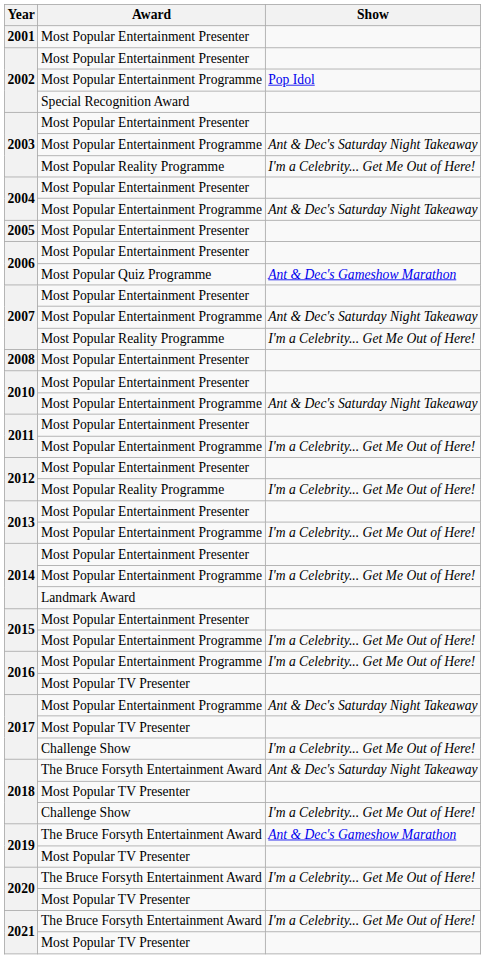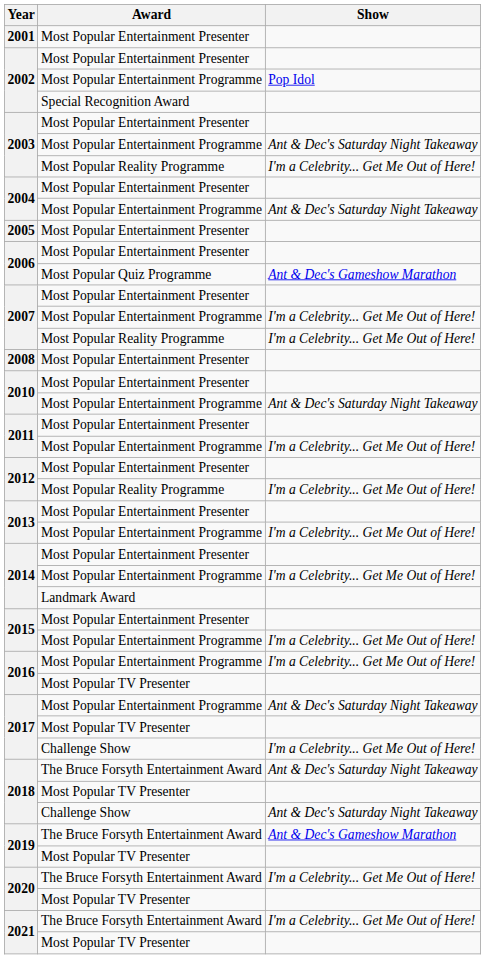 <table class="wikitable">
 <tr>
 <th>Year</th>
 <th>Award</th>
 <th>Show</th>
 </tr>
 <tr>
 <th scope=row>2001</th>
 <td>Most Popular Entertainment Presenter</td>
 <td></td>
 </tr>
 <tr>
 <th scope=row rowspan=3>2002</th>
 <td>Most Popular Entertainment Presenter</td>
 <td></td>
 </tr>
 <tr>
 <td>Most Popular Entertainment Programme</td>
 <td><a href='#'>Pop Idol</a></td>
 </tr>
 <tr>
 <td>Special Recognition Award</td>
 <td></td>
 </tr>
 <tr>
 <th scope=row rowspan=3>2003</th>
 <td>Most Popular Entertainment Presenter</td>
 <td></td>
 </tr>
 <tr>
 <td>Most Popular Entertainment Programme</td>
 <td><em>Ant & Dec's Saturday Night Takeaway</em></td>
 </tr>
 <tr>
 <td>Most Popular Reality Programme</td>
 <td><em>I'm a Celebrity... Get Me Out of Here!</em></td>
 </tr>
 <tr>
 <th scope=row rowspan=2>2004</th>
 <td>Most Popular Entertainment Presenter</td>
 <td></td>
 </tr>
 <tr>
 <td>Most Popular Entertainment Programme</td>
 <td><em>Ant & Dec's Saturday Night Takeaway</em></td>
 </tr>
 <tr>
 <th scope=row>2005</th>
 <td>Most Popular Entertainment Presenter</td>
 <td></td>
 </tr>
 <tr>
 <th scope=row rowspan=2>2006</th>
 <td>Most Popular Entertainment Presenter</td>
 <td></td>
 </tr>
 <tr>
 <td>Most Popular Quiz Programme</td>
 <td><em><a href='#'>Ant & Dec's Gameshow Marathon</a></em></td>
 </tr>
 <tr>
 <th scope=row rowspan=3>2007</th>
 <td>Most Popular Entertainment Presenter</td>
 <td></td>
 </tr>
 <tr>
 <td>Most Popular Entertainment Programme</td>
-<td><em>Ant & Dec's Saturday Night Takeaway</em></td>
+<td><em>I'm a Celebrity... Get Me Out of Here!</em></td>
 </tr>
 <tr>
 <td>Most Popular Reality Programme</td>
 <td><em>I'm a Celebrity... Get Me Out of Here!</em></td>
 </tr>
 <tr>
 <th scope=row>2008</th>
 <td>Most Popular Entertainment Presenter</td>
 <td></td>
 </tr>
 <tr>
 <th scope=row rowspan=2>2010</th>
 <td>Most Popular Entertainment Presenter</td>
 <td></td>
 </tr>
 <tr>
 <td>Most Popular Entertainment Programme</td>
 <td><em>Ant & Dec's Saturday Night Takeaway</em></td>
 </tr>
 <tr>
 <th scope=row rowspan=2>2011</th>
 <td>Most Popular Entertainment Presenter</td>
 <td></td>
 </tr>
 <tr>
 <td>Most Popular Entertainment Programme</td>
 <td><em>I'm a Celebrity... Get Me Out of Here!</em></td>
 </tr>
 <tr>
 <th scope=row rowspan=2>2012</th>
 <td>Most Popular Entertainment Presenter</td>
 <td></td>
 </tr>
 <tr>
 <td>Most Popular Reality Programme</td>
 <td><em>I'm a Celebrity... Get Me Out of Here!</em></td>
 </tr>
 <tr>
 <th scope=row rowspan=2>2013</th>
 <td>Most Popular Entertainment Presenter</td>
 <td></td>
 </tr>
 <tr>
 <td>Most Popular Entertainment Programme</td>
 <td><em>I'm a Celebrity... Get Me Out of Here!</em></td>
 </tr>
 <tr>
 <th scope=row rowspan=3>2014</th>
 <td>Most Popular Entertainment Presenter</td>
 <td></td>
 </tr>
 <tr>
 <td>Most Popular Entertainment Programme</td>
 <td><em>I'm a Celebrity... Get Me Out of Here!</em></td>
 </tr>
 <tr>
 <td>Landmark Award</td>
 <td></td>
 </tr>
 <tr>
 <th scope=row rowspan=2>2015</th>
 <td>Most Popular Entertainment Presenter</td>
 <td></td>
 </tr>
 <tr>
 <td>Most Popular Entertainment Programme</td>
 <td><em>I'm a Celebrity... Get Me Out of Here!</em></td>
 </tr>
 <tr>
 <th scope=row rowspan=2>2016</th>
 <td>Most Popular Entertainment Programme</td>
 <td><em>I'm a Celebrity... Get Me Out of Here!</em></td>
 </tr>
 <tr>
 <td>Most Popular TV Presenter</td>
 <td></td>
 </tr>
 <tr>
 <th scope=row rowspan=3>2017</th>
 <td>Most Popular Entertainment Programme</td>
 <td><em>Ant & Dec's Saturday Night Takeaway</em></td>
 </tr>
 <tr>
 <td>Most Popular TV Presenter</td>
 <td></td>
 </tr>
 <tr>
 <td>Challenge Show</td>
 <td><em>I'm a Celebrity... Get Me Out of Here!</em></td>
 </tr>
 <tr>
 <th scope=row rowspan=3>2018</th>
 <td>The Bruce Forsyth Entertainment Award</td>
 <td><em>Ant & Dec's Saturday Night Takeaway</em></td>
 </tr>
 <tr>
 <td>Most Popular TV Presenter</td>
 <td></td>
 </tr>
 <tr>
 <td>Challenge Show</td>
-<td><em>I'm a Celebrity... Get Me Out of Here!</em></td>
+<td><em>Ant & Dec's Saturday Night Takeaway</em></td>
 </tr>
 <tr>
 <th scope=row rowspan=2>2019</th>
 <td>The Bruce Forsyth Entertainment Award</td>
 <td><em><a href='#'>Ant & Dec's Gameshow Marathon</a></em></td>
 </tr>
 <tr>
 <td>Most Popular TV Presenter</td>
 </tr>
 <tr>
 <th scope=row rowspan=2>2020</th>
 <td>The Bruce Forsyth Entertainment Award</td>
 <td><em>I'm a Celebrity... Get Me Out of Here!</em></td>
 </tr>
 <tr>
 <td>Most Popular TV Presenter</td>
 </tr>
 <tr>
 <th scope=row rowspan=2>2021</th>
 <td>The Bruce Forsyth Entertainment Award</td>
 <td><em>I'm a Celebrity... Get Me Out of Here!</em></td>
 </tr>
 <tr>
 <td>Most Popular TV Presenter</td>
 <td></td>
 </tr>
 </table>
